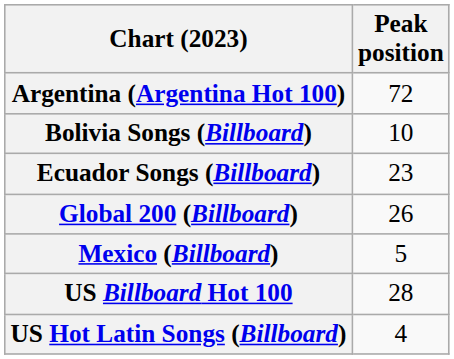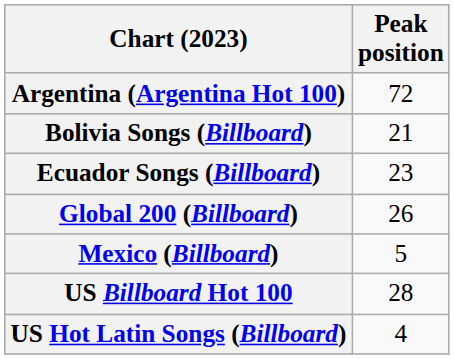 <table class="wikitable sortable plainrowheaders" style="text-align:center">
 <tr>
 <th scope="col">Chart (2023)</th>
 <th scope="col">Peak<br>position</th>
 </tr>
 <tr>
 <th scope="row">Argentina (<a href='#'>Argentina Hot 100</a>)</th>
 <td>72</td>
 </tr>
 <tr>
 <th scope="row">Bolivia Songs (<a href='#'><em>Billboard</em></a>)</th>
-<td>10</td>
+<td>21</td>
 </tr>
 <tr>
 <th scope="row">Ecuador Songs (<a href='#'><em>Billboard</em></a>)</th>
 <td>23</td>
 </tr>
 <tr>
 <th scope="row"><a href='#'>Global 200</a> (<a href='#'><em>Billboard</em></a>)</th>
 <td>26</td>
 </tr>
 <tr>
 <th scope="row"><a href='#'>Mexico</a> (<a href='#'><em>Billboard</em></a>)</th>
 <td>5</td>
 </tr>
 <tr>
 <th scope="row">US <a href='#'><em>Billboard</em> Hot 100</a></th>
 <td>28</td>
 </tr>
 <tr>
 <th scope="row">US <a href='#'>Hot Latin Songs</a> (<a href='#'><em>Billboard</em></a>)</th>
 <td>4</td>
 </tr>
 </table>
